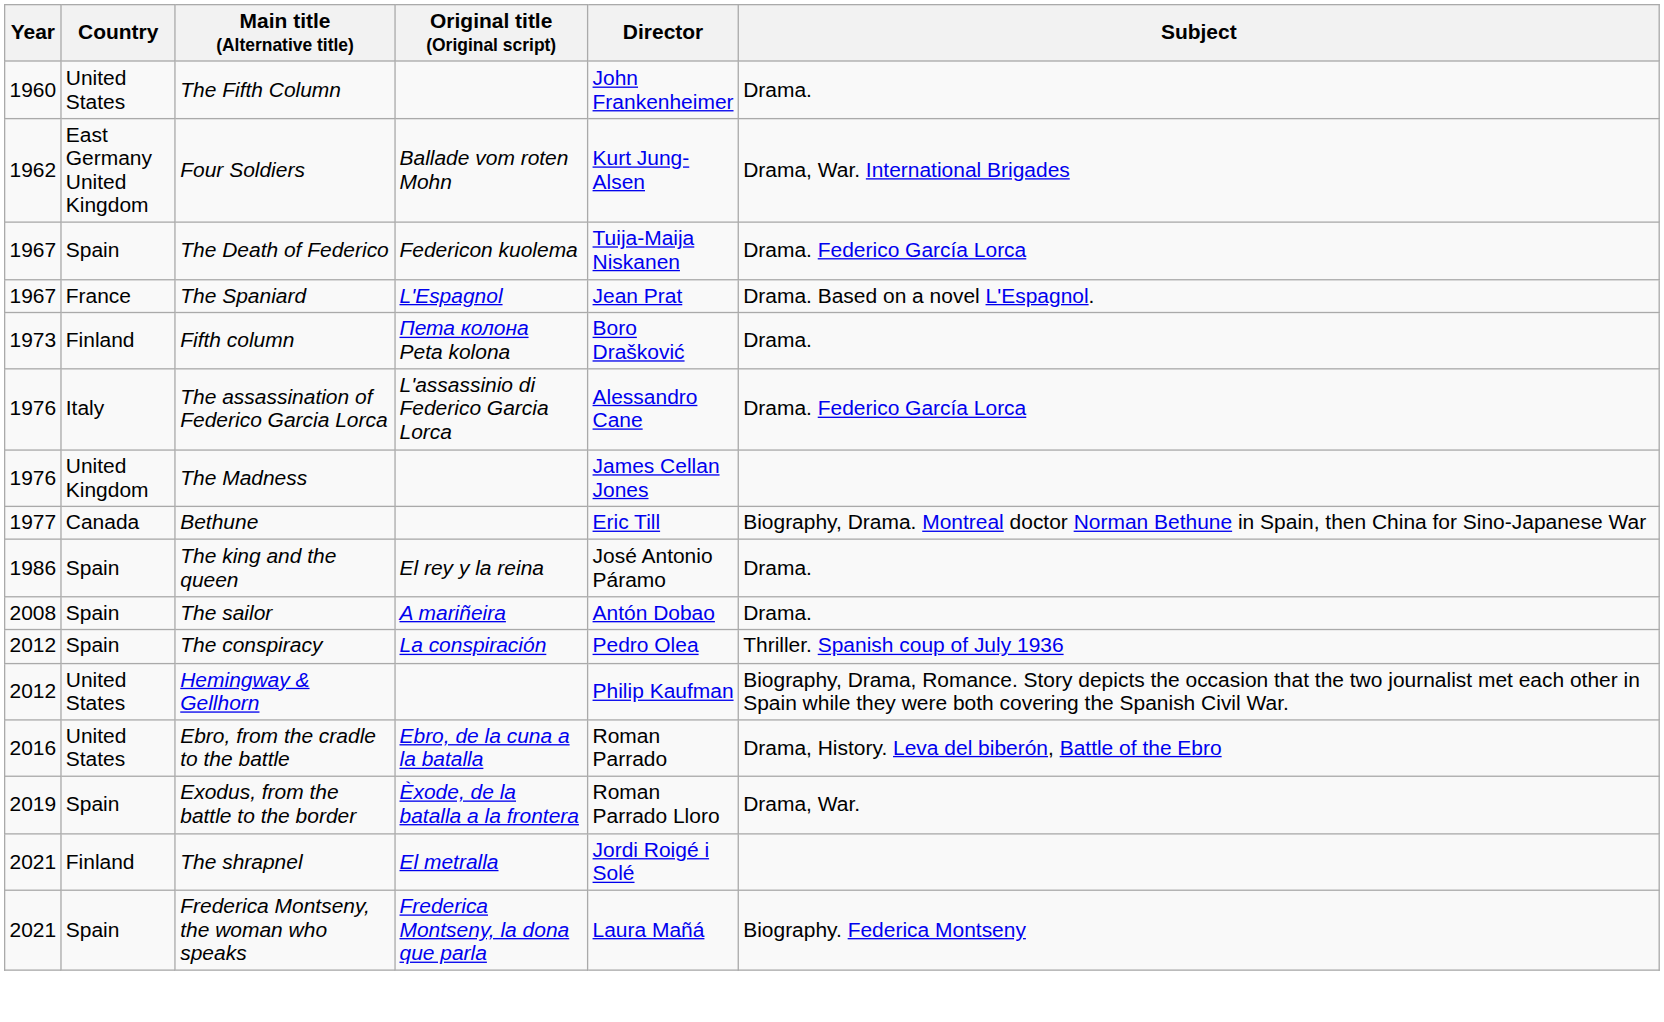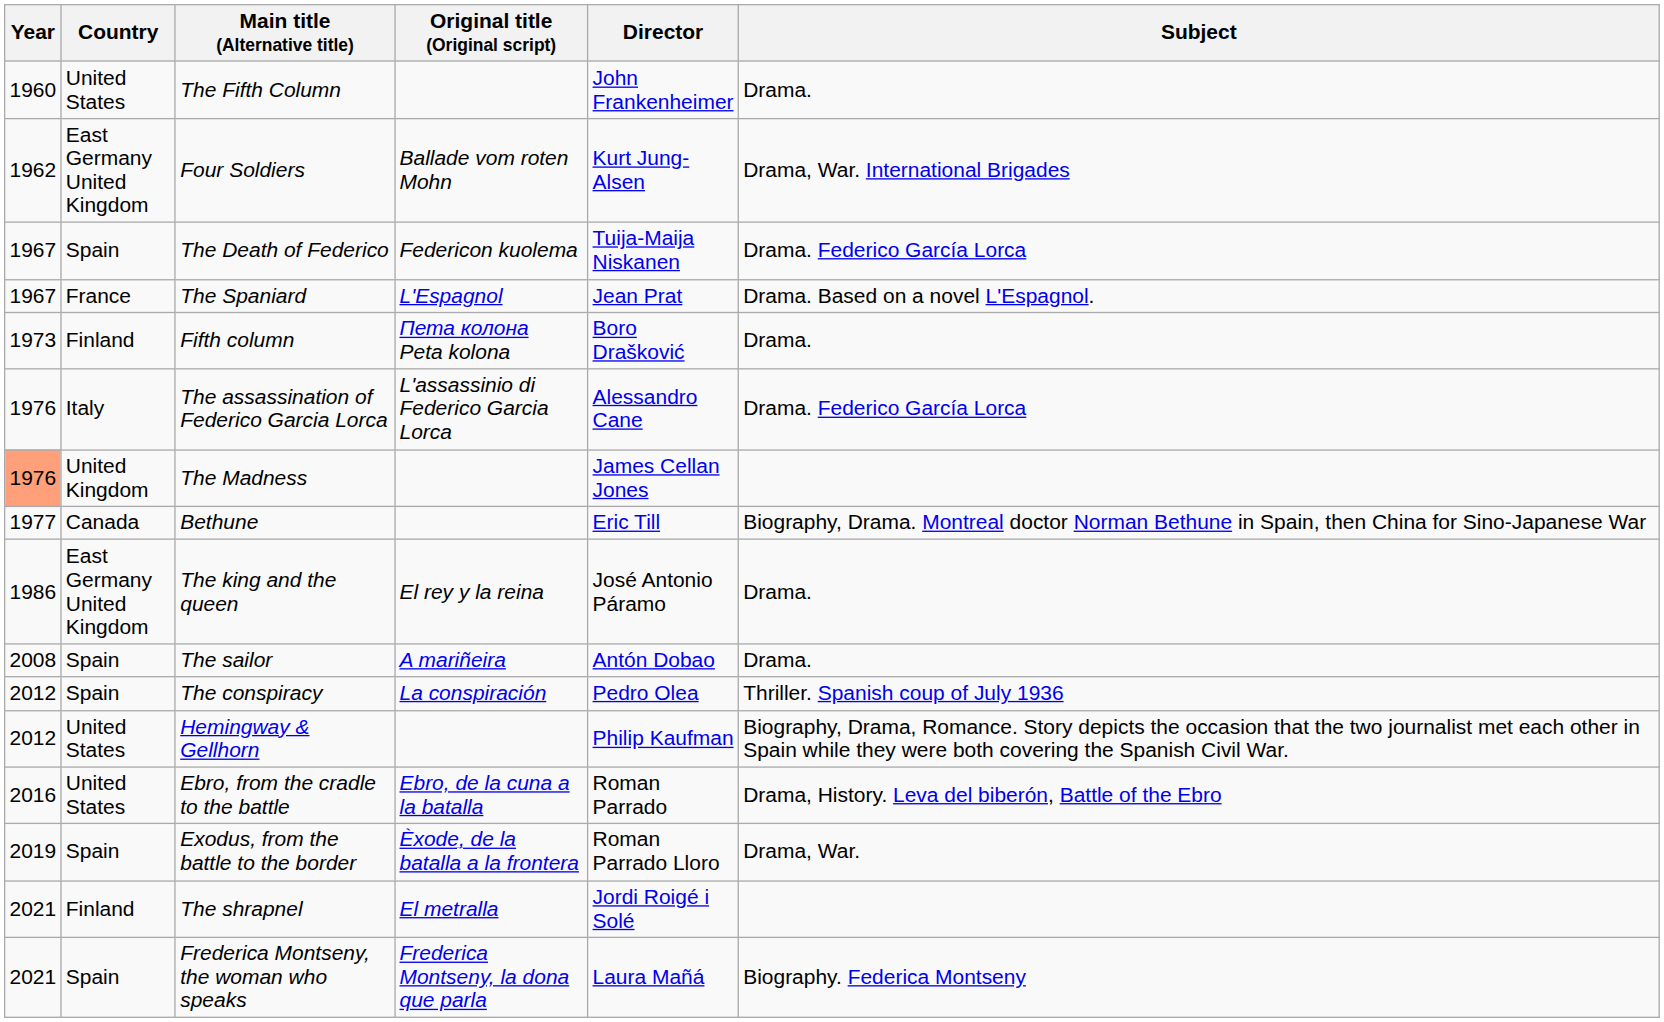 <table class="wikitable sortable" style="width:100%;">
 <tr>
 <th>Year</th>
 <th width= 80>Country</th>
 <th class="unsortable" style="width:160px;">Main title<br><small>(Alternative title)</small></th>
 <th class="unsortable" style="width:140px;">Original title<br><small>(Original script)</small></th>
 <th width=100>Director</th>
 <th class="unsortable">Subject</th>
 </tr>
 <tr>
 <td>1960</td>
 <td>United States</td>
 <td><em>The Fifth Column</em></td>
 <td></td>
 <td><a href='#'>John Frankenheimer</a></td>
 <td>Drama.</td>
 </tr>
 <tr>
 <td>1962</td>
 <td>East Germany<br>United Kingdom</td>
 <td><em>Four Soldiers</em></td>
 <td><em>Ballade vom roten Mohn</em></td>
 <td><a href='#'>Kurt Jung-Alsen</a></td>
 <td>Drama, War. <a href='#'>International Brigades</a></td>
 </tr>
 <tr>
 <td>1967</td>
 <td>Spain</td>
 <td><em>The Death of Federico</em></td>
 <td><em>Federicon kuolema</em></td>
 <td><a href='#'>Tuija-Maija Niskanen</a></td>
 <td>Drama. <a href='#'>Federico García Lorca</a></td>
 </tr>
 <tr>
 <td>1967</td>
 <td>France</td>
 <td><em>The Spaniard</em></td>
 <td><em><a href='#'>L'Espagnol</a></em></td>
 <td><a href='#'>Jean Prat</a></td>
 <td>Drama. Based on a novel <a href='#'>L'Espagnol</a>.</td>
 </tr>
 <tr>
 <td>1973</td>
 <td>Finland</td>
 <td><em>Fifth column</em></td>
 <td><em><a href='#'>Пета колона</a></em><br><em>Peta kolona</em></td>
 <td><a href='#'>Boro Drašković</a></td>
 <td>Drama.</td>
 </tr>
 <tr>
 <td>1976</td>
 <td>Italy</td>
 <td><em>The assassination of Federico Garcia Lorca</em></td>
 <td><em>L'assassinio di Federico Garcia Lorca</em></td>
 <td><a href='#'>Alessandro Cane</a></td>
 <td>Drama. <a href='#'>Federico García Lorca</a></td>
 </tr>
 <tr>
-<td>1976</td>
+<td style="background: lightsalmon;">1976</td>
 <td>United Kingdom</td>
 <td><em>The Madness</em></td>
 <td></td>
 <td><a href='#'>James Cellan Jones</a></td>
 <td></td>
 </tr>
 <tr>
 <td>1977</td>
 <td>Canada</td>
 <td><em>Bethune</em></td>
 <td></td>
 <td><a href='#'>Eric Till</a></td>
 <td>Biography, Drama. <a href='#'>Montreal</a> doctor <a href='#'>Norman Bethune</a> in Spain, then China for Sino-Japanese War</td>
 </tr>
 <tr>
 <td>1986</td>
-<td>Spain</td>
+<td>East Germany<br>United Kingdom</td>
 <td><em>The king and the queen</em></td>
 <td><em>El rey y la reina</em></td>
 <td>José Antonio Páramo</td>
 <td>Drama.</td>
 </tr>
 <tr>
 <td>2008</td>
 <td>Spain</td>
 <td><em>The sailor</em></td>
 <td><em><a href='#'>A mariñeira</a></em></td>
 <td><a href='#'>Antón Dobao</a></td>
 <td>Drama.</td>
 </tr>
 <tr>
 <td>2012</td>
 <td>Spain</td>
 <td><em>The conspiracy</em></td>
 <td><em><a href='#'>La conspiración</a></em></td>
 <td><a href='#'>Pedro Olea</a></td>
 <td>Thriller. <a href='#'>Spanish coup of July 1936</a></td>
 </tr>
 <tr>
 <td>2012</td>
 <td>United States</td>
 <td><em><a href='#'>Hemingway & Gellhorn</a></em></td>
 <td></td>
 <td><a href='#'>Philip Kaufman</a></td>
 <td>Biography, Drama, Romance. Story depicts the occasion that the two journalist met each other in Spain while they were both covering the Spanish Civil War.</td>
 </tr>
 <tr>
 <td>2016</td>
 <td>United States</td>
 <td><em>Ebro, from the cradle to the battle</em></td>
 <td><em><a href='#'>Ebro, de la cuna a la batalla</a></em></td>
 <td>Roman Parrado</td>
 <td>Drama, History. <a href='#'>Leva del biberón</a>, <a href='#'>Battle of the Ebro</a></td>
 </tr>
 <tr>
 <td>2019</td>
 <td>Spain</td>
 <td><em>Exodus, from the battle to the border</em></td>
 <td><em><a href='#'>Èxode, de la batalla a la frontera</a></em></td>
 <td>Roman Parrado Lloro</td>
 <td>Drama, War.</td>
 </tr>
 <tr>
 <td>2021</td>
 <td>Finland</td>
 <td><em>The shrapnel</em></td>
 <td><em><a href='#'>El metralla</a></em></td>
 <td><a href='#'>Jordi Roigé i Solé</a></td>
 <td></td>
 </tr>
 <tr>
 <td>2021</td>
 <td>Spain</td>
 <td><em>Frederica Montseny, the woman who speaks</em></td>
 <td><em><a href='#'>Frederica Montseny, la dona que parla</a></em></td>
 <td><a href='#'>Laura Mañá</a></td>
 <td>Biography. <a href='#'>Federica Montseny</a></td>
 </tr>
 </table>
